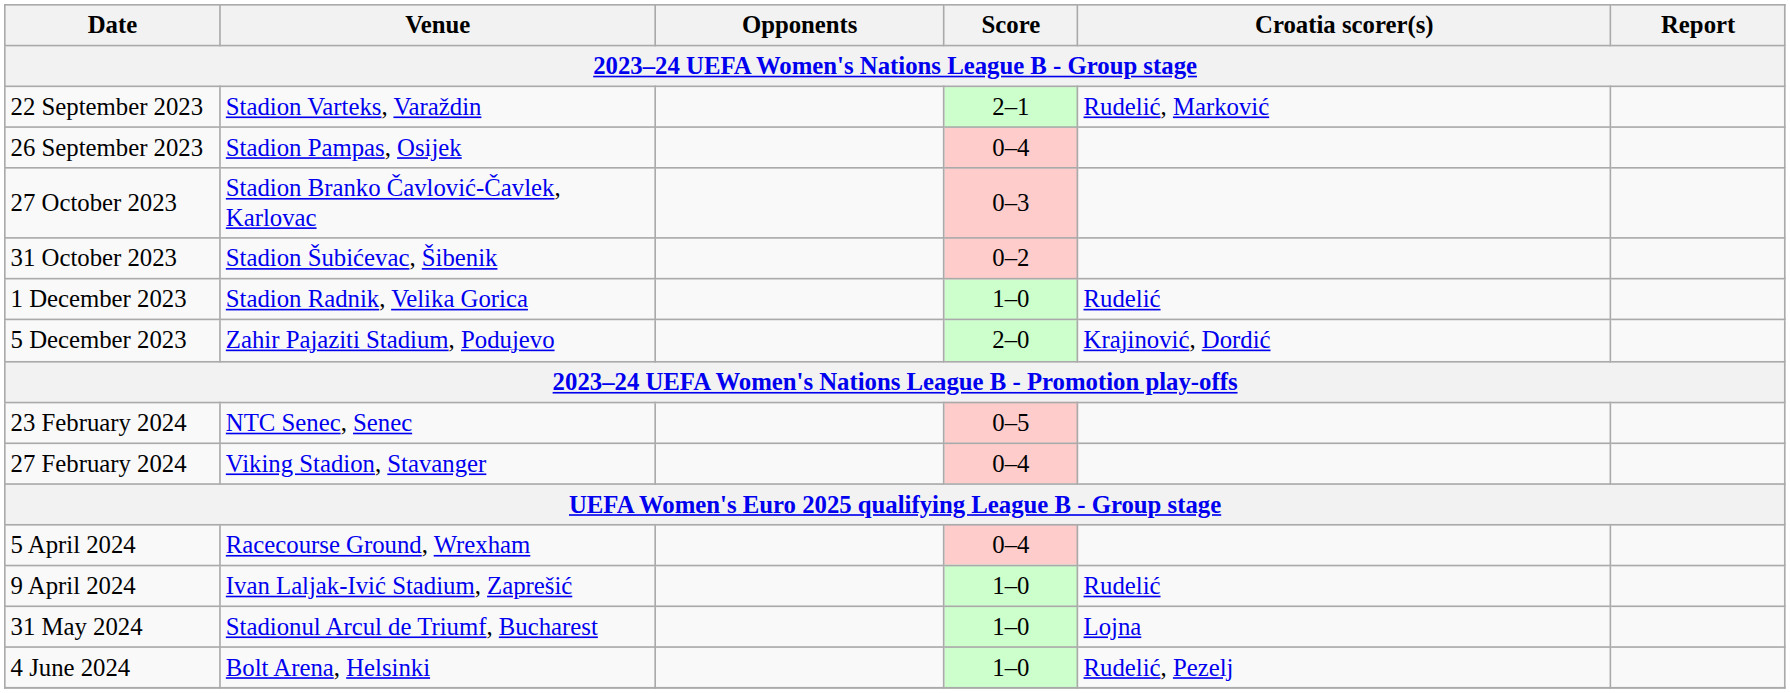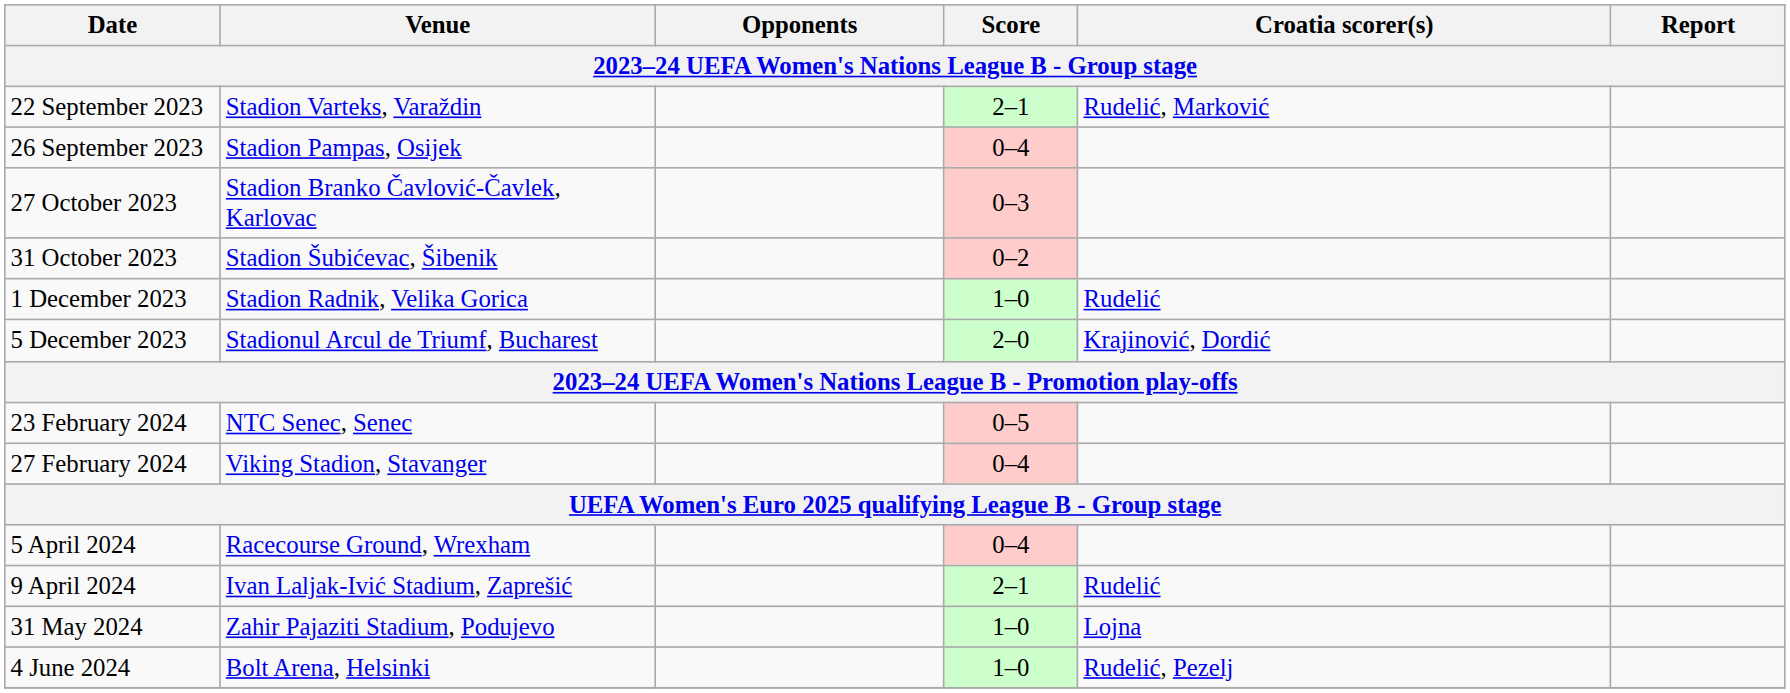 <table class="wikitable" style="font-size:95%;">
 <tr>
 <th width=125>Date</th>
 <th width=260>Venue</th>
 <th width=170>Opponents</th>
 <th width= 75>Score</th>
 <th width=320>Croatia scorer(s)</th>
 <th width=100>Report</th>
 </tr>
 <tr>
 <th colspan=7><a href='#'>2023–24 UEFA Women's Nations League B - Group stage</a></th>
 </tr>
 <tr>
 <td>22 September 2023</td>
 <td><a href='#'>Stadion Varteks</a>, <a href='#'>Varaždin</a></td>
 <td></td>
 <td align=center bgcolor=#CCFFCC>2–1</td>
 <td><a href='#'>Rudelić</a>, <a href='#'>Marković</a></td>
 <td></td>
 </tr>
 <tr>
 <td>26 September 2023</td>
 <td><a href='#'>Stadion Pampas</a>, <a href='#'>Osijek</a></td>
 <td></td>
 <td align="center" bgcolor="#FFCCCC">0–4</td>
 <td></td>
 <td></td>
 </tr>
 <tr>
 <td>27 October 2023</td>
 <td><a href='#'>Stadion Branko Čavlović-Čavlek</a>, <a href='#'>Karlovac</a></td>
 <td></td>
 <td align="center" bgcolor="#FFCCCC">0–3</td>
 <td></td>
 <td></td>
 </tr>
 <tr>
 <td>31 October 2023</td>
 <td><a href='#'>Stadion Šubićevac</a>, <a href='#'>Šibenik</a></td>
 <td></td>
 <td align="center" bgcolor="#FFCCCC">0–2</td>
 <td></td>
 <td></td>
 </tr>
 <tr>
 <td>1 December 2023</td>
 <td><a href='#'>Stadion Radnik</a>, <a href='#'>Velika Gorica</a></td>
 <td></td>
 <td align=center bgcolor=#CCFFCC>1–0</td>
 <td><a href='#'>Rudelić</a></td>
 <td></td>
 </tr>
 <tr>
 <td>5 December 2023</td>
-<td><a href='#'>Zahir Pajaziti Stadium</a>, <a href='#'>Podujevo</a></td>
+<td><a href='#'>Stadionul Arcul de Triumf</a>, <a href='#'>Bucharest</a></td>
 <td></td>
 <td align=center bgcolor=#CCFFCC>2–0</td>
 <td><a href='#'>Krajinović</a>, <a href='#'>Dordić</a></td>
 <td></td>
 </tr>
 <tr>
 <th colspan=7><a href='#'>2023–24 UEFA Women's Nations League B - Promotion play-offs</a></th>
 </tr>
 <tr>
 <td>23 February 2024</td>
 <td><a href='#'>NTC Senec</a>, <a href='#'>Senec</a></td>
 <td></td>
 <td align="center" bgcolor="#FFCCCC">0–5</td>
 <td></td>
 <td></td>
 </tr>
 <tr>
 <td>27 February 2024</td>
 <td><a href='#'>Viking Stadion</a>, <a href='#'>Stavanger</a></td>
 <td></td>
 <td align="center" bgcolor="#FFCCCC">0–4</td>
 <td></td>
 <td></td>
 </tr>
 <tr>
 <th colspan=7><a href='#'>UEFA Women's Euro 2025 qualifying League B - Group stage</a></th>
 </tr>
 <tr>
 <td>5 April 2024</td>
 <td><a href='#'>Racecourse Ground</a>, <a href='#'>Wrexham</a></td>
 <td></td>
 <td align="center" bgcolor="#FFCCCC">0–4</td>
 <td></td>
 <td></td>
 </tr>
 <tr>
 <td>9 April 2024</td>
 <td><a href='#'>Ivan Laljak-Ivić Stadium</a>, <a href='#'>Zaprešić</a></td>
 <td></td>
-<td align=center bgcolor=#CCFFCC>1–0</td>
+<td align=center bgcolor=#CCFFCC>2–1</td>
 <td><a href='#'>Rudelić</a></td>
 <td></td>
 </tr>
 <tr>
 <td>31 May 2024</td>
-<td><a href='#'>Stadionul Arcul de Triumf</a>, <a href='#'>Bucharest</a></td>
+<td><a href='#'>Zahir Pajaziti Stadium</a>, <a href='#'>Podujevo</a></td>
 <td></td>
 <td align=center bgcolor=#CCFFCC>1–0</td>
 <td><a href='#'>Lojna</a></td>
 <td></td>
 </tr>
 <tr>
 <td>4 June 2024</td>
 <td><a href='#'>Bolt Arena</a>, <a href='#'>Helsinki</a></td>
 <td></td>
 <td align=center bgcolor=#CCFFCC>1–0</td>
 <td><a href='#'>Rudelić</a>, <a href='#'>Pezelj</a></td>
 <td></td>
 </tr>
 <tr>
 </tr>
 </table>
